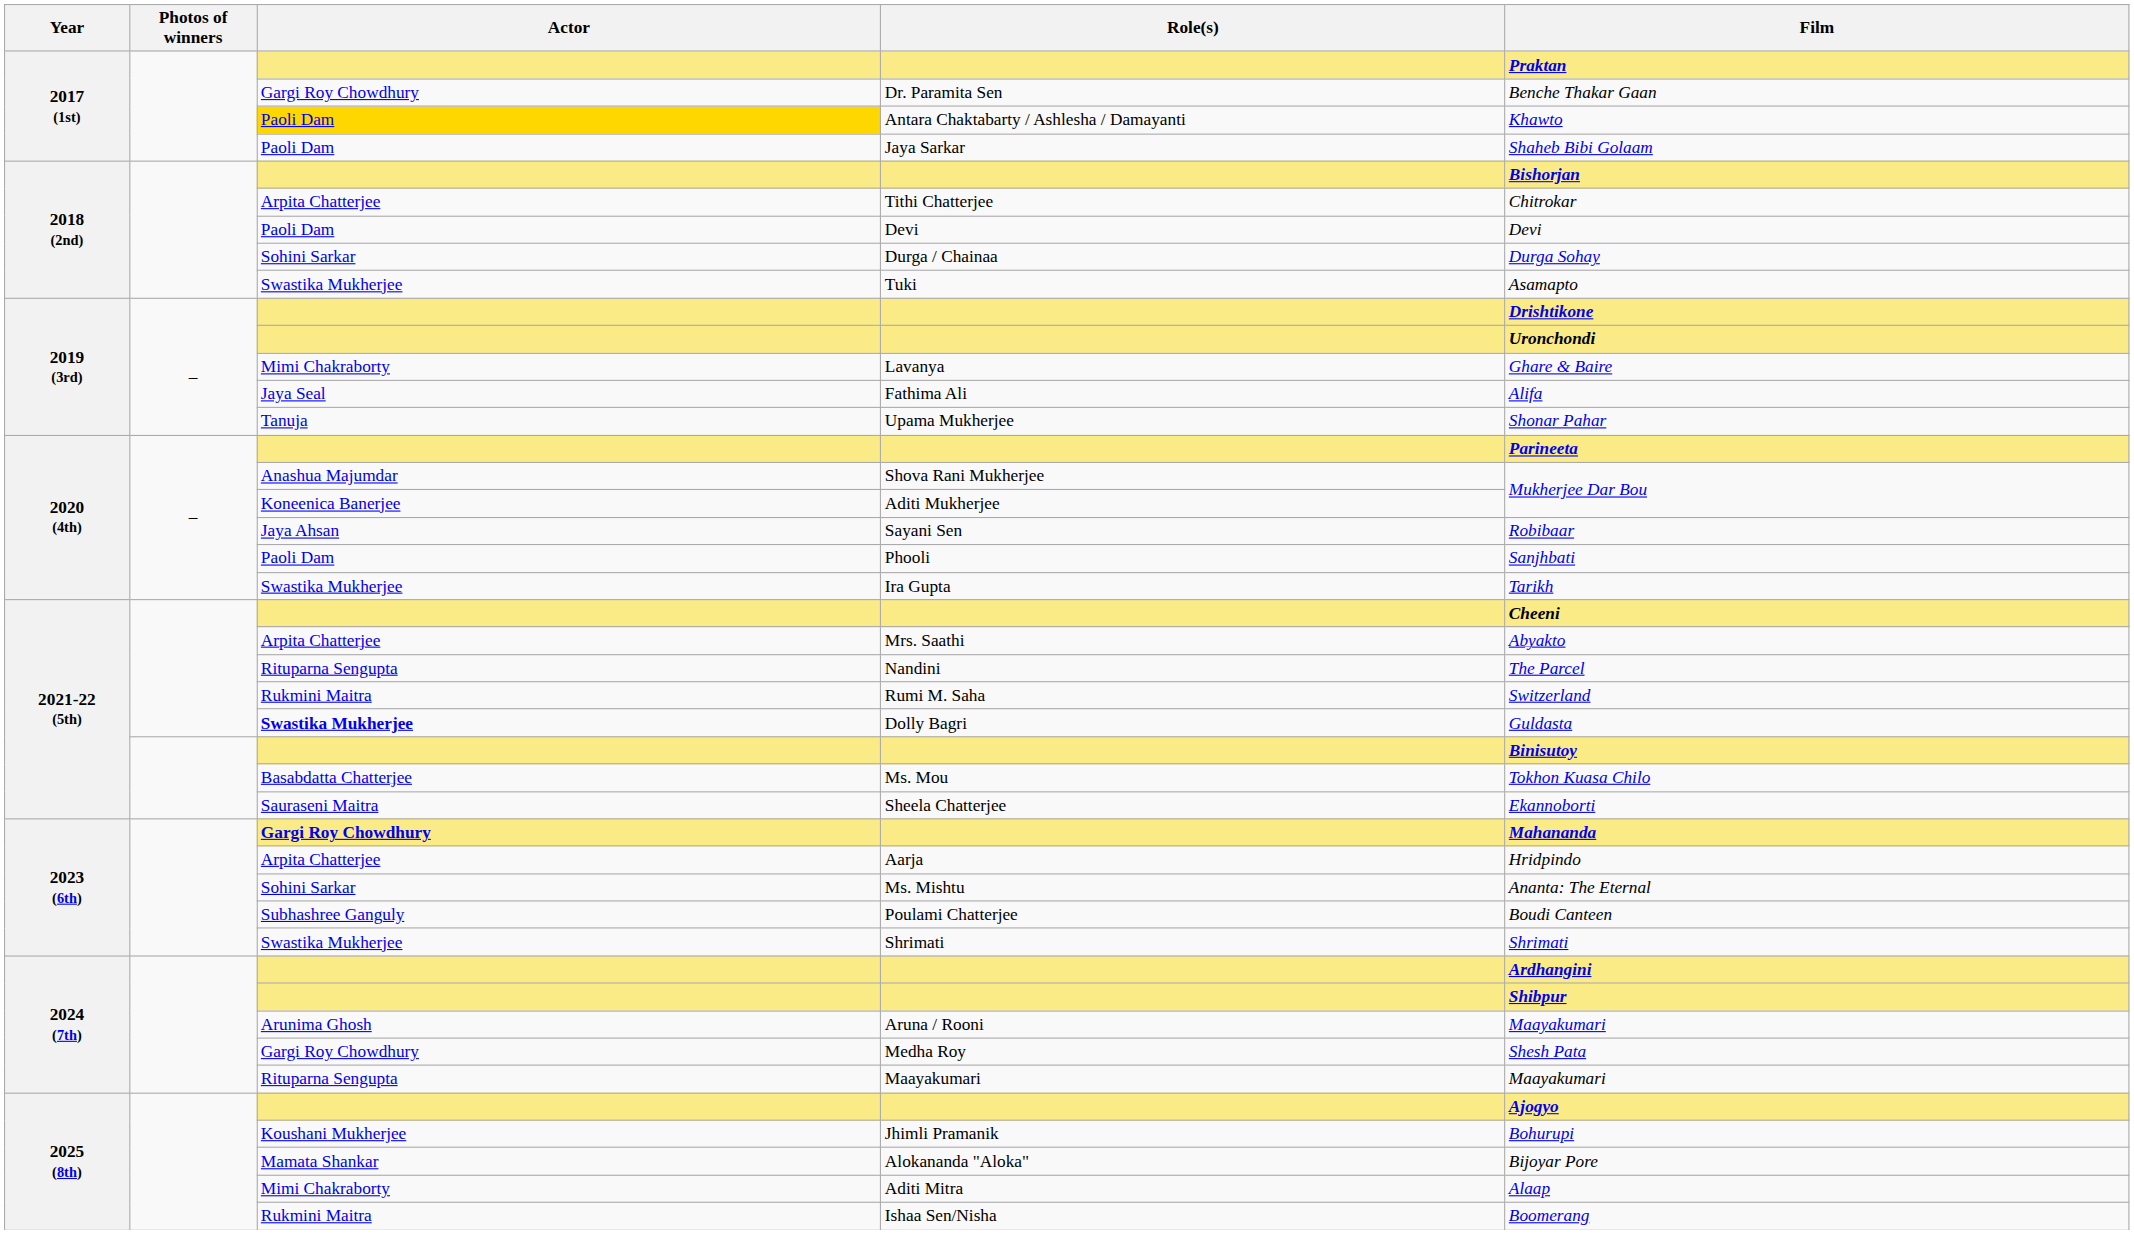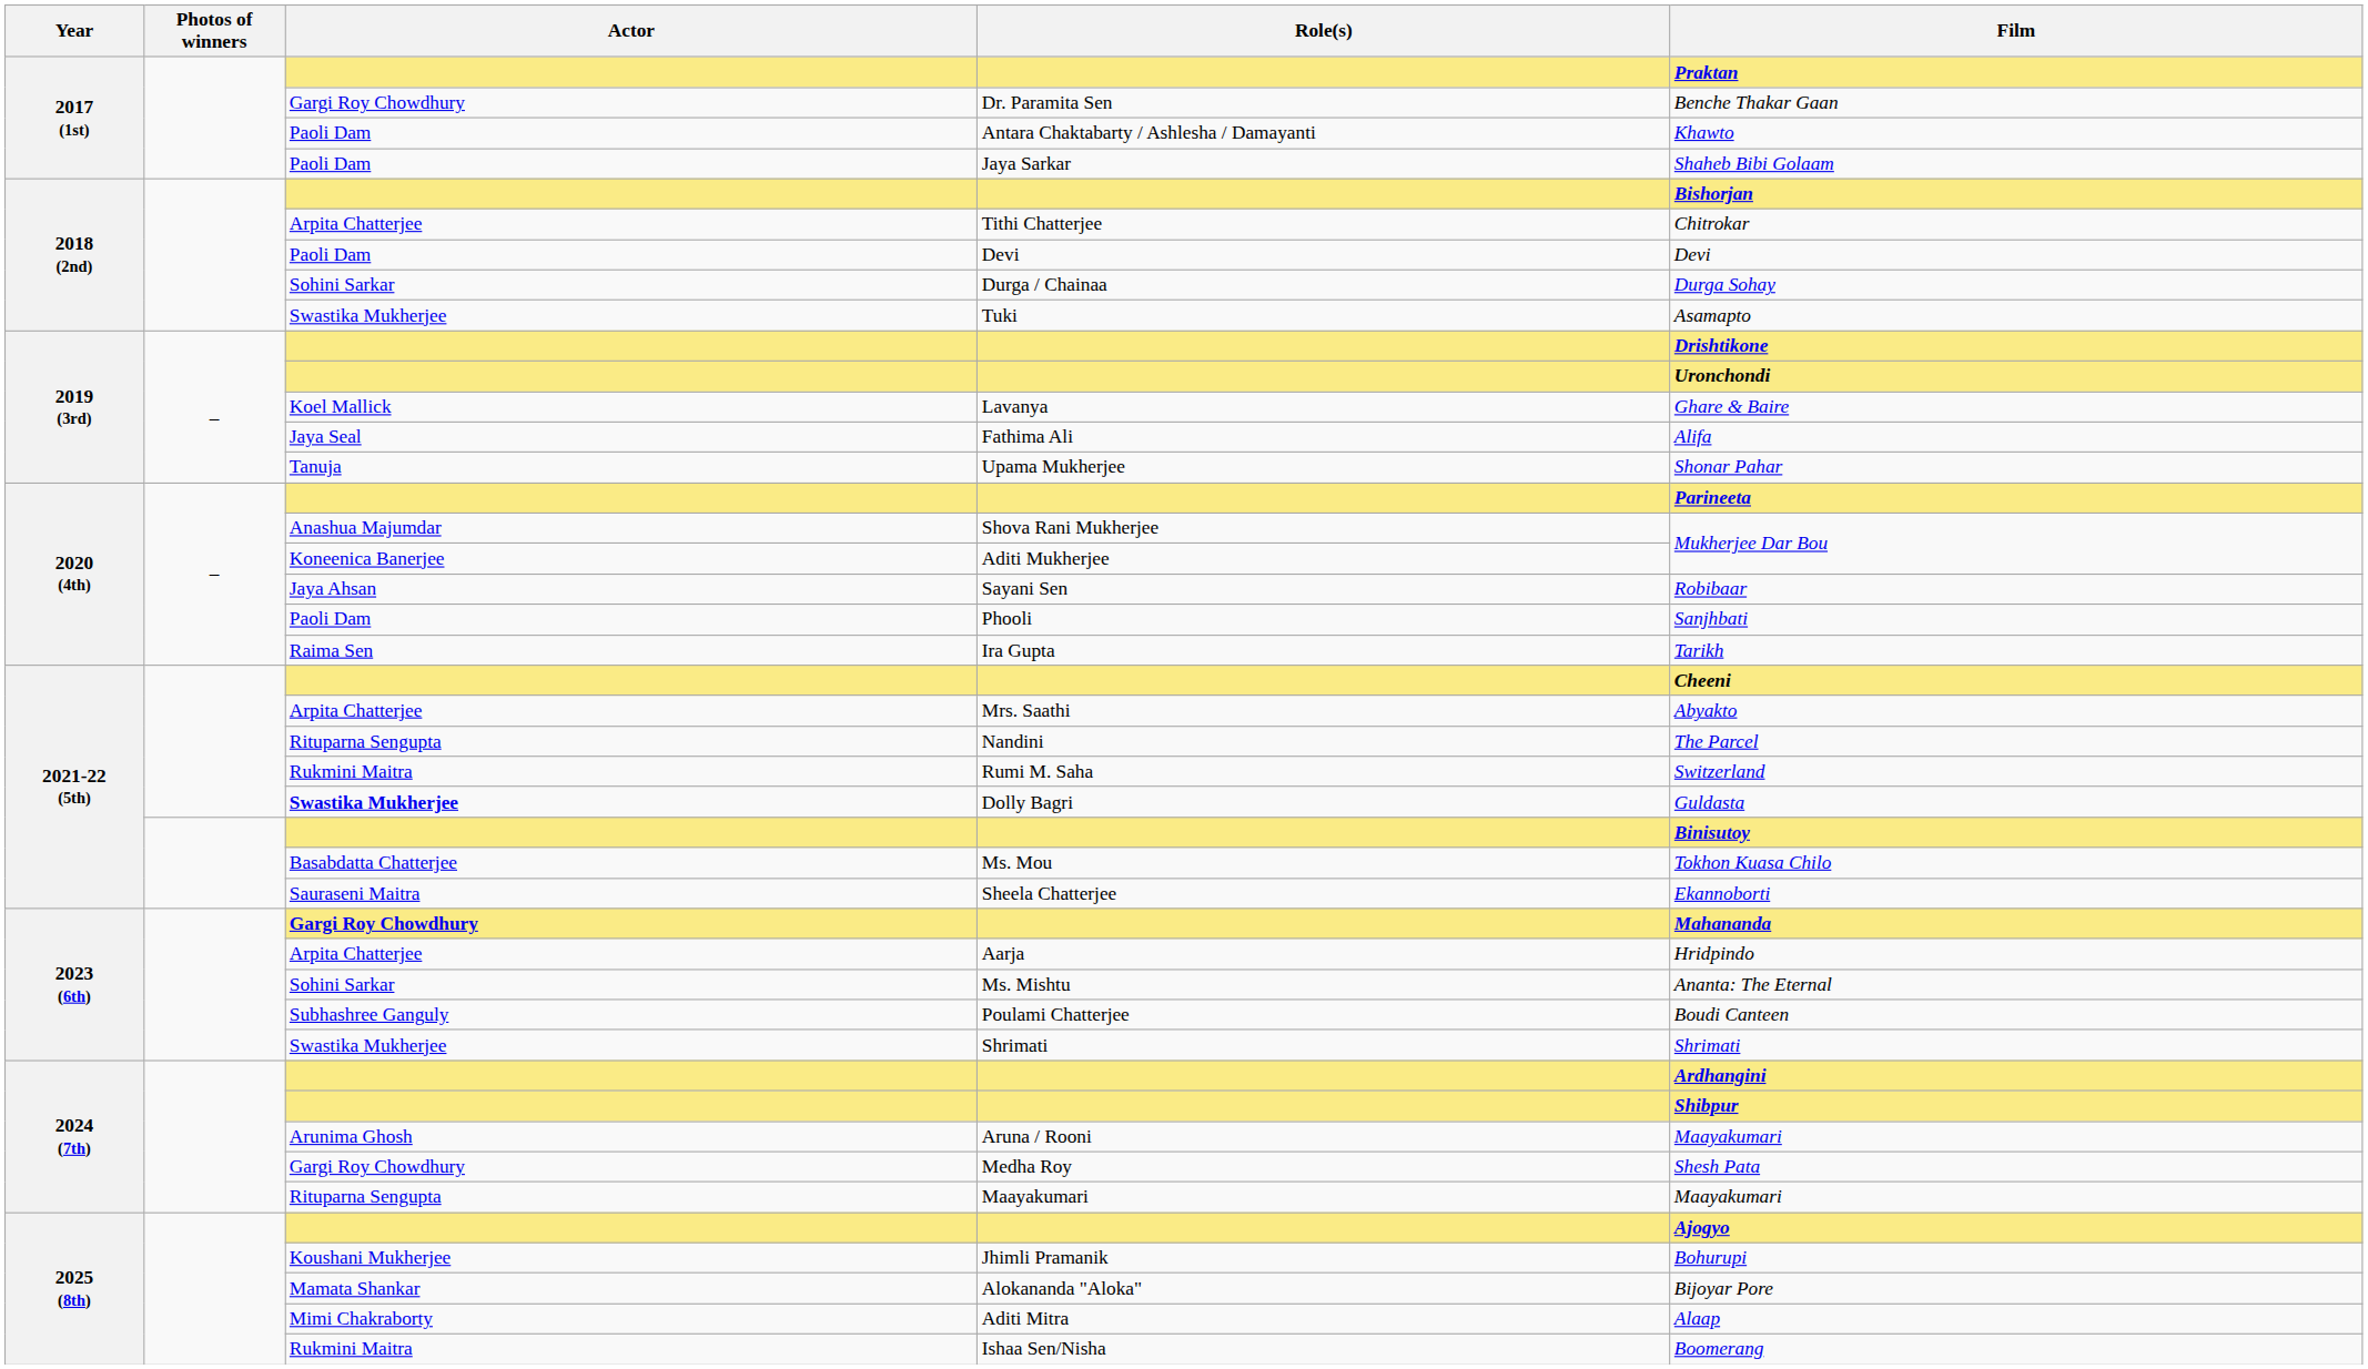 <table class="wikitable sortable" style="text-align:left;">
 <tr>
 <th scope="col" style="width:3%;text-align:center;">Year</th>
 <th scope="col" style="width:3%;text-align:center;">Photos of winners</th>
 <th scope="col" style="width:15%;text-align:center;">Actor</th>
 <th scope="col" style="width:15%;text-align:center;">Role(s)</th>
 <th scope="col" style="width:15%;text-align:center;">Film</th>
 </tr>
 <tr>
 <th scope="row" rowspan=4 style="text-align:center">2017 <br><small>(1st) </small></th>
 <td rowspan=4 style="text-align:center"></td>
 <td style="background:#FAEB86;"><strong></strong> </td>
 <td style="background:#FAEB86;"><strong></strong></td>
 <td style="background:#FAEB86;"><strong><em><a href='#'>Praktan</a></em></strong></td>
 </tr>
 <tr>
 <td><a href='#'>Gargi Roy Chowdhury</a></td>
 <td>Dr. Paramita Sen</td>
 <td><em>Benche Thakar Gaan</em></td>
 </tr>
 <tr>
-<td style="background: gold;"><a href='#'>Paoli Dam</a></td>
+<td><a href='#'>Paoli Dam</a></td>
 <td>Antara Chaktabarty / Ashlesha / Damayanti</td>
 <td><em><a href='#'>Khawto</a></em></td>
 </tr>
 <tr>
 <td><a href='#'>Paoli Dam</a></td>
 <td>Jaya Sarkar</td>
 <td><em><a href='#'>Shaheb Bibi Golaam</a></em></td>
 </tr>
 <tr>
 <th scope="row" rowspan=5 style="text-align:center">2018 <br><small>(2nd) </small></th>
 <td rowspan=5 style="text-align:center"></td>
 <td style="background:#FAEB86;"><strong></strong> </td>
 <td style="background:#FAEB86;"><strong></strong></td>
 <td style="background:#FAEB86;"><strong><em><a href='#'>Bishorjan</a></em></strong></td>
 </tr>
 <tr>
 <td><a href='#'>Arpita Chatterjee</a></td>
 <td>Tithi Chatterjee</td>
 <td><em>Chitrokar</em></td>
 </tr>
 <tr>
 <td><a href='#'>Paoli Dam</a></td>
 <td>Devi</td>
 <td><em>Devi</em></td>
 </tr>
 <tr>
 <td><a href='#'>Sohini Sarkar</a></td>
 <td>Durga / Chainaa</td>
 <td><em><a href='#'>Durga Sohay</a></em></td>
 </tr>
 <tr>
 <td><a href='#'>Swastika Mukherjee</a></td>
 <td>Tuki</td>
 <td><em>Asamapto</em></td>
 </tr>
 <tr>
 <th scope="row" rowspan=5 style="text-align:center">2019 <br><small>(3rd) </small></th>
 <td rowspan=5 style="text-align:center"><br> –</td>
 <td style="background:#FAEB86;"><strong></strong> </td>
 <td style="background:#FAEB86;"><strong></strong></td>
 <td style="background:#FAEB86;"><strong><em><a href='#'>Drishtikone</a></em></strong></td>
 </tr>
 <tr>
 <td style="background:#FAEB86;"><strong></strong> </td>
 <td style="background:#FAEB86;"><strong></strong></td>
 <td style="background:#FAEB86;"><strong><em>Uronchondi</em></strong></td>
 </tr>
 <tr>
-<td><a href='#'>Mimi Chakraborty</a></td>
+<td><a href='#'>Koel Mallick</a></td>
 <td>Lavanya</td>
 <td><em><a href='#'>Ghare & Baire</a></em></td>
 </tr>
 <tr>
 <td><a href='#'>Jaya Seal</a></td>
 <td>Fathima Ali</td>
 <td><em><a href='#'>Alifa</a></em></td>
 </tr>
 <tr>
 <td><a href='#'>Tanuja</a></td>
 <td>Upama Mukherjee</td>
 <td><em><a href='#'>Shonar Pahar</a></em></td>
 </tr>
 <tr>
 <th scope="row" rowspan=6 style="text-align:center">2020 <br><small>(4th) </small></th>
 <td rowspan=6 style="text-align:center">–</td>
 <td style="background:#FAEB86;"><strong></strong> </td>
 <td style="background:#FAEB86;"><strong></strong></td>
 <td style="background:#FAEB86;"><strong><em><a href='#'>Parineeta</a></em></strong></td>
 </tr>
 <tr>
 <td><a href='#'>Anashua Majumdar</a></td>
 <td>Shova Rani Mukherjee</td>
 <td rowspan="2"><em><a href='#'>Mukherjee Dar Bou</a></em></td>
 </tr>
 <tr>
 <td><a href='#'>Koneenica Banerjee</a></td>
 <td>Aditi Mukherjee</td>
 </tr>
 <tr>
 <td><a href='#'>Jaya Ahsan</a></td>
 <td>Sayani Sen</td>
 <td><em><a href='#'>Robibaar</a></em></td>
 </tr>
 <tr>
 <td><a href='#'>Paoli Dam</a></td>
 <td>Phooli</td>
 <td><em><a href='#'>Sanjhbati</a></em></td>
 </tr>
 <tr>
-<td><a href='#'>Swastika Mukherjee</a></td>
+<td><a href='#'>Raima Sen</a></td>
 <td>Ira Gupta</td>
 <td><em><a href='#'>Tarikh</a></em></td>
 </tr>
 <tr>
 <th scope="row" rowspan=8 style="text-align:center">2021-22 <br><small>(5th) </small></th>
 <td rowspan=5 style="text-align:center"></td>
 <td style="background:#FAEB86;"><strong></strong> </td>
 <td style="background:#FAEB86;"><strong></strong></td>
 <td style="background:#FAEB86;"><strong><em>Cheeni</em></strong></td>
 </tr>
 <tr>
 <td><a href='#'>Arpita Chatterjee</a></td>
 <td>Mrs. Saathi</td>
 <td><em><a href='#'>Abyakto</a></em></td>
 </tr>
 <tr>
 <td><a href='#'>Rituparna Sengupta</a></td>
 <td>Nandini</td>
 <td><em><a href='#'>The Parcel</a></em></td>
 </tr>
 <tr>
 <td><a href='#'>Rukmini Maitra</a></td>
 <td>Rumi M. Saha</td>
 <td><em><a href='#'>Switzerland</a></em></td>
 </tr>
 <tr>
 <td><strong><a href='#'>Swastika Mukherjee</a></strong></td>
 <td>Dolly Bagri</td>
 <td><em><a href='#'>Guldasta</a></em></td>
 </tr>
 <tr>
 <td rowspan=3 style="text-align:center"></td>
 <td style="background:#FAEB86;"><strong></strong> </td>
 <td style="background:#FAEB86;"><strong></strong></td>
 <td style="background:#FAEB86;"><strong><em><a href='#'>Binisutoy</a></em></strong></td>
 </tr>
 <tr>
 <td><a href='#'>Basabdatta Chatterjee</a></td>
 <td>Ms. Mou</td>
 <td><em><a href='#'>Tokhon Kuasa Chilo</a></em></td>
 </tr>
 <tr>
 <td><a href='#'>Sauraseni Maitra</a></td>
 <td>Sheela Chatterjee</td>
 <td><em><a href='#'>Ekannoborti</a></em></td>
 </tr>
 <tr>
 <th scope="row" rowspan=5 style="text-align:center">2023 <br><small>(<a href='#'>6th</a>) </small></th>
 <td rowspan=5 style="text-align:center"></td>
 <td style="background:#FAEB86;"><strong><a href='#'>Gargi Roy Chowdhury</a></strong> </td>
 <td style="background:#FAEB86;"><strong></strong></td>
 <td style="background:#FAEB86;"><strong><em><a href='#'>Mahananda</a></em></strong></td>
 </tr>
 <tr>
 <td><a href='#'>Arpita Chatterjee</a></td>
 <td>Aarja</td>
 <td><em>Hridpindo</em></td>
 </tr>
 <tr>
 <td><a href='#'>Sohini Sarkar</a></td>
 <td>Ms. Mishtu</td>
 <td><em>Ananta: The Eternal</em></td>
 </tr>
 <tr>
 <td><a href='#'>Subhashree Ganguly</a></td>
 <td>Poulami Chatterjee</td>
 <td><em>Boudi Canteen</em></td>
 </tr>
 <tr>
 <td><a href='#'>Swastika Mukherjee</a></td>
 <td>Shrimati</td>
 <td><em><a href='#'>Shrimati</a></em></td>
 </tr>
 <tr>
 <th scope="row" rowspan=5 style="text-align:center">2024 <br><small>(<a href='#'>7th</a>) </small></th>
 <td rowspan=5 style="text-align:center"> <br> </td>
 <td style="background:#FAEB86;"><strong></strong> </td>
 <td style="background:#FAEB86;"><strong></strong></td>
 <td style="background:#FAEB86;"><strong><em><a href='#'>Ardhangini</a></em></strong></td>
 </tr>
 <tr>
 <td style="background:#FAEB86;"><strong></strong> </td>
 <td style="background:#FAEB86;"><strong></strong></td>
 <td style="background:#FAEB86;"><strong><em><a href='#'>Shibpur</a></em></strong></td>
 </tr>
 <tr>
 <td><a href='#'>Arunima Ghosh</a></td>
 <td>Aruna / Rooni</td>
 <td rowspan="1"><em><a href='#'>Maayakumari</a></em></td>
 </tr>
 <tr>
 <td><a href='#'>Gargi Roy Chowdhury</a></td>
 <td>Medha Roy</td>
 <td><em><a href='#'>Shesh Pata</a></em></td>
 </tr>
 <tr>
 <td><a href='#'>Rituparna Sengupta</a></td>
 <td>Maayakumari</td>
 <td><em>Maayakumari</em></td>
 </tr>
 <tr>
 <th scope="row" rowspan=6 style="text-align:center">2025 <br><small>(<a href='#'>8th</a>) </small></th>
 <td rowspan=6 style="text-align:center"></td>
 <td style="background:#FAEB86;"><strong></strong> </td>
 <td style="background:#FAEB86;"><strong></strong></td>
 <td style="background:#FAEB86;"><strong><em><a href='#'>Ajogyo</a></em></strong></td>
 </tr>
 <tr>
 <td><a href='#'>Koushani Mukherjee</a></td>
 <td>Jhimli Pramanik</td>
 <td><em><a href='#'>Bohurupi</a></em></td>
 </tr>
 <tr>
 <td><a href='#'>Mamata Shankar</a></td>
 <td>Alokananda "Aloka"</td>
 <td><em>Bijoyar Pore</em></td>
 </tr>
 <tr>
 <td><a href='#'>Mimi Chakraborty</a></td>
 <td>Aditi Mitra</td>
 <td><em><a href='#'>Alaap</a></em></td>
 </tr>
 <tr>
 <td><a href='#'>Rukmini Maitra</a></td>
 <td>Ishaa Sen/Nisha</td>
 <td><em><a href='#'>Boomerang</a></em></td>
 </tr>
 </table>
